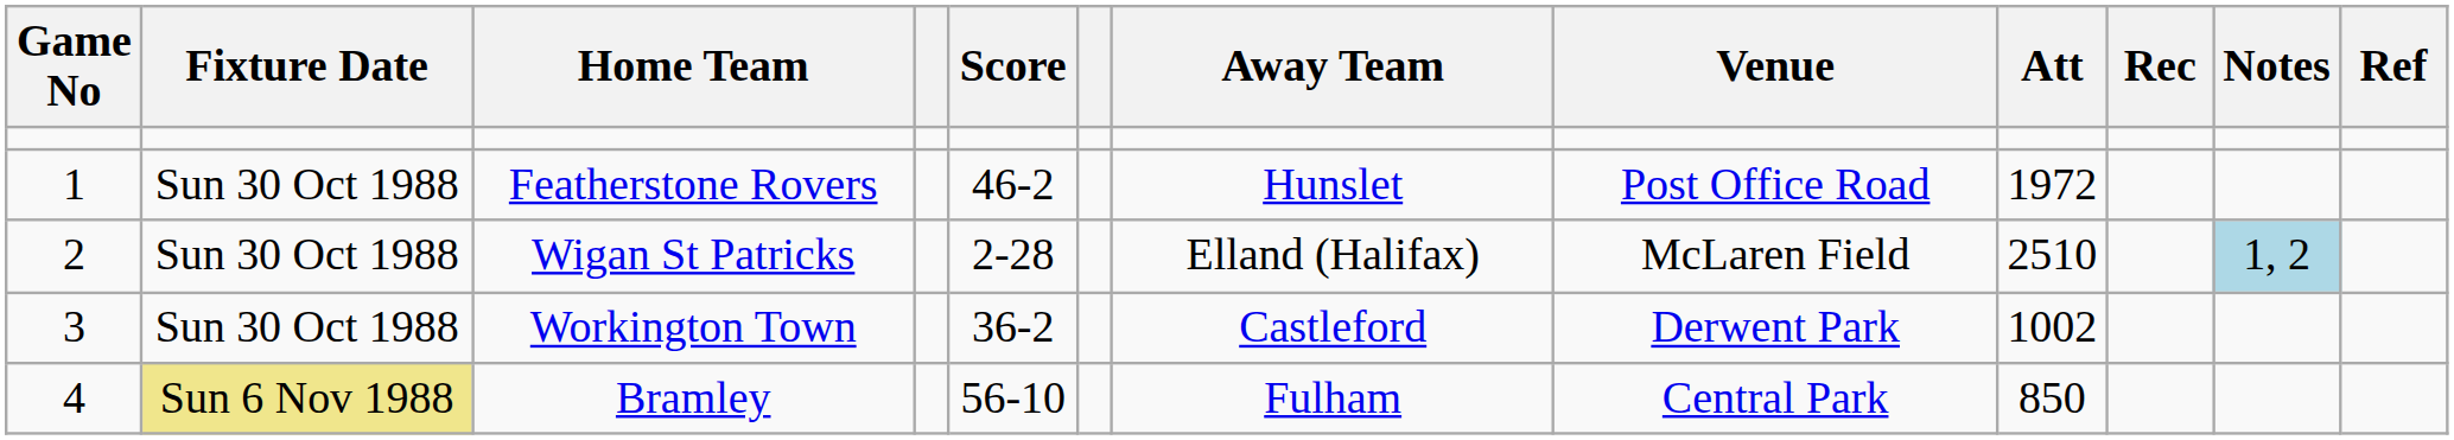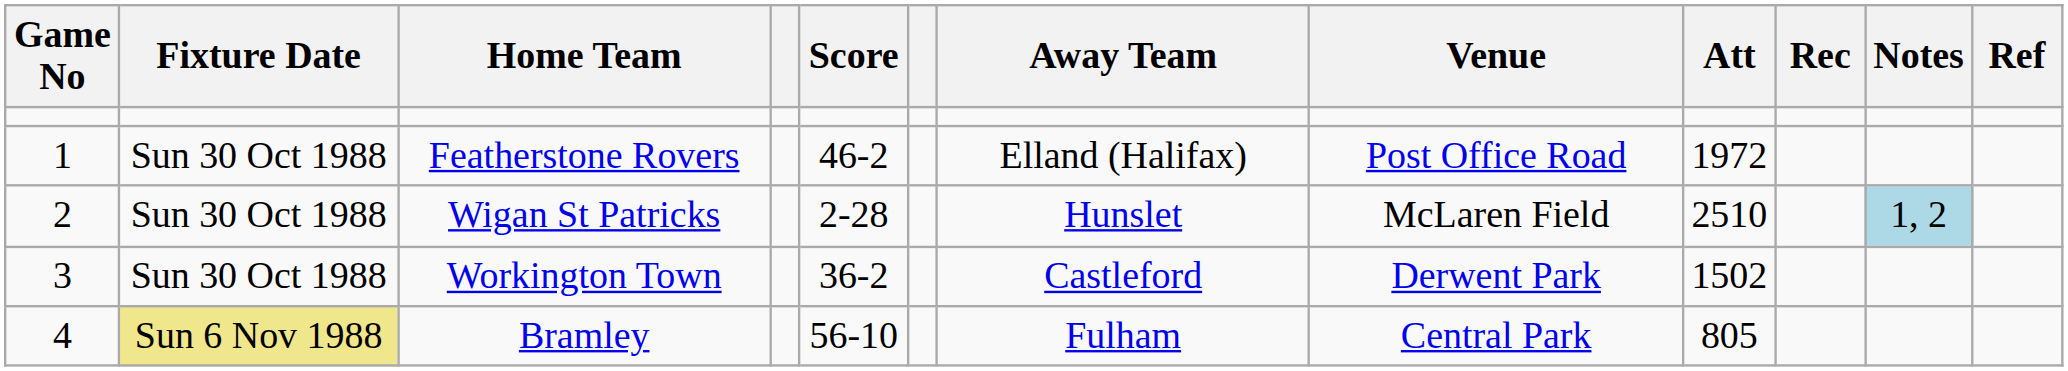 <table class="wikitable" style="text-align:center;">
 <tr>
 <th width=10 abbr="No">Game No</th>
 <th width=110 abbr="Date">Fixture Date</th>
 <th width=150 abbr="Home Team">Home Team</th>
 <th width=5 abbr="space"></th>
 <th width=20 abbr="Score">Score</th>
 <th width=5 abbr="space"></th>
 <th width=150 abbr="Away Team">Away Team</th>
 <th width=150 abbr="Venue">Venue</th>
 <th width=30 abbr="Att">Att</th>
 <th width=30 abbr="Rec">Rec</th>
 <th width=20 abbr="Notes">Notes</th>
 <th width=30 abbr="Ref">Ref</th>
 </tr>
 <tr>
 <td></td>
 <td></td>
 <td></td>
 <td></td>
 <td></td>
 <td></td>
 <td></td>
 <td></td>
 <td></td>
 <td></td>
 <td></td>
 <td></td>
 </tr>
 <tr>
 <td>1</td>
 <td>Sun 30 Oct 1988</td>
 <td><a href='#'>Featherstone Rovers</a></td>
 <td></td>
 <td>46-2</td>
 <td></td>
-<td><a href='#'>Hunslet</a></td>
+<td>Elland (Halifax)</td>
 <td><a href='#'>Post Office Road</a></td>
 <td>1972</td>
 <td></td>
 <td></td>
 <td></td>
 </tr>
 <tr>
 <td>2</td>
 <td>Sun 30 Oct 1988</td>
 <td><a href='#'>Wigan St Patricks</a></td>
 <td></td>
 <td>2-28</td>
 <td></td>
-<td>Elland (Halifax)</td>
+<td><a href='#'>Hunslet</a></td>
 <td>McLaren Field</td>
 <td>2510</td>
 <td></td>
 <td style="background: lightblue;">1, 2</td>
 <td></td>
 </tr>
 <tr>
 <td>3</td>
 <td>Sun 30 Oct 1988</td>
 <td><a href='#'>Workington Town</a></td>
 <td></td>
 <td>36-2</td>
 <td></td>
 <td><a href='#'>Castleford</a></td>
 <td><a href='#'>Derwent Park</a></td>
-<td>1002</td>
+<td>1502</td>
 <td></td>
 <td></td>
 <td></td>
 </tr>
 <tr>
 <td>4</td>
 <td style="background: khaki;">Sun 6 Nov 1988</td>
 <td><a href='#'>Bramley</a></td>
 <td></td>
 <td>56-10</td>
 <td></td>
 <td><a href='#'>Fulham</a></td>
 <td><a href='#'>Central Park</a></td>
-<td>850</td>
+<td>805</td>
 <td></td>
 <td></td>
 <td></td>
 </tr>
 </table>
